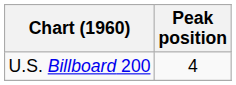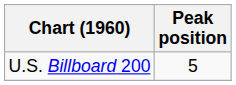 <table class="wikitable">
 <tr>
 <th>Chart (1960)</th>
 <th>Peak<br>position</th>
 </tr>
 <tr>
 <td>U.S. <a href='#'><em>Billboard</em> 200</a></td>
-<td align="center">4</td>
+<td align="center">5</td>
 </tr>
 <tr>
 </tr>
 </table>
